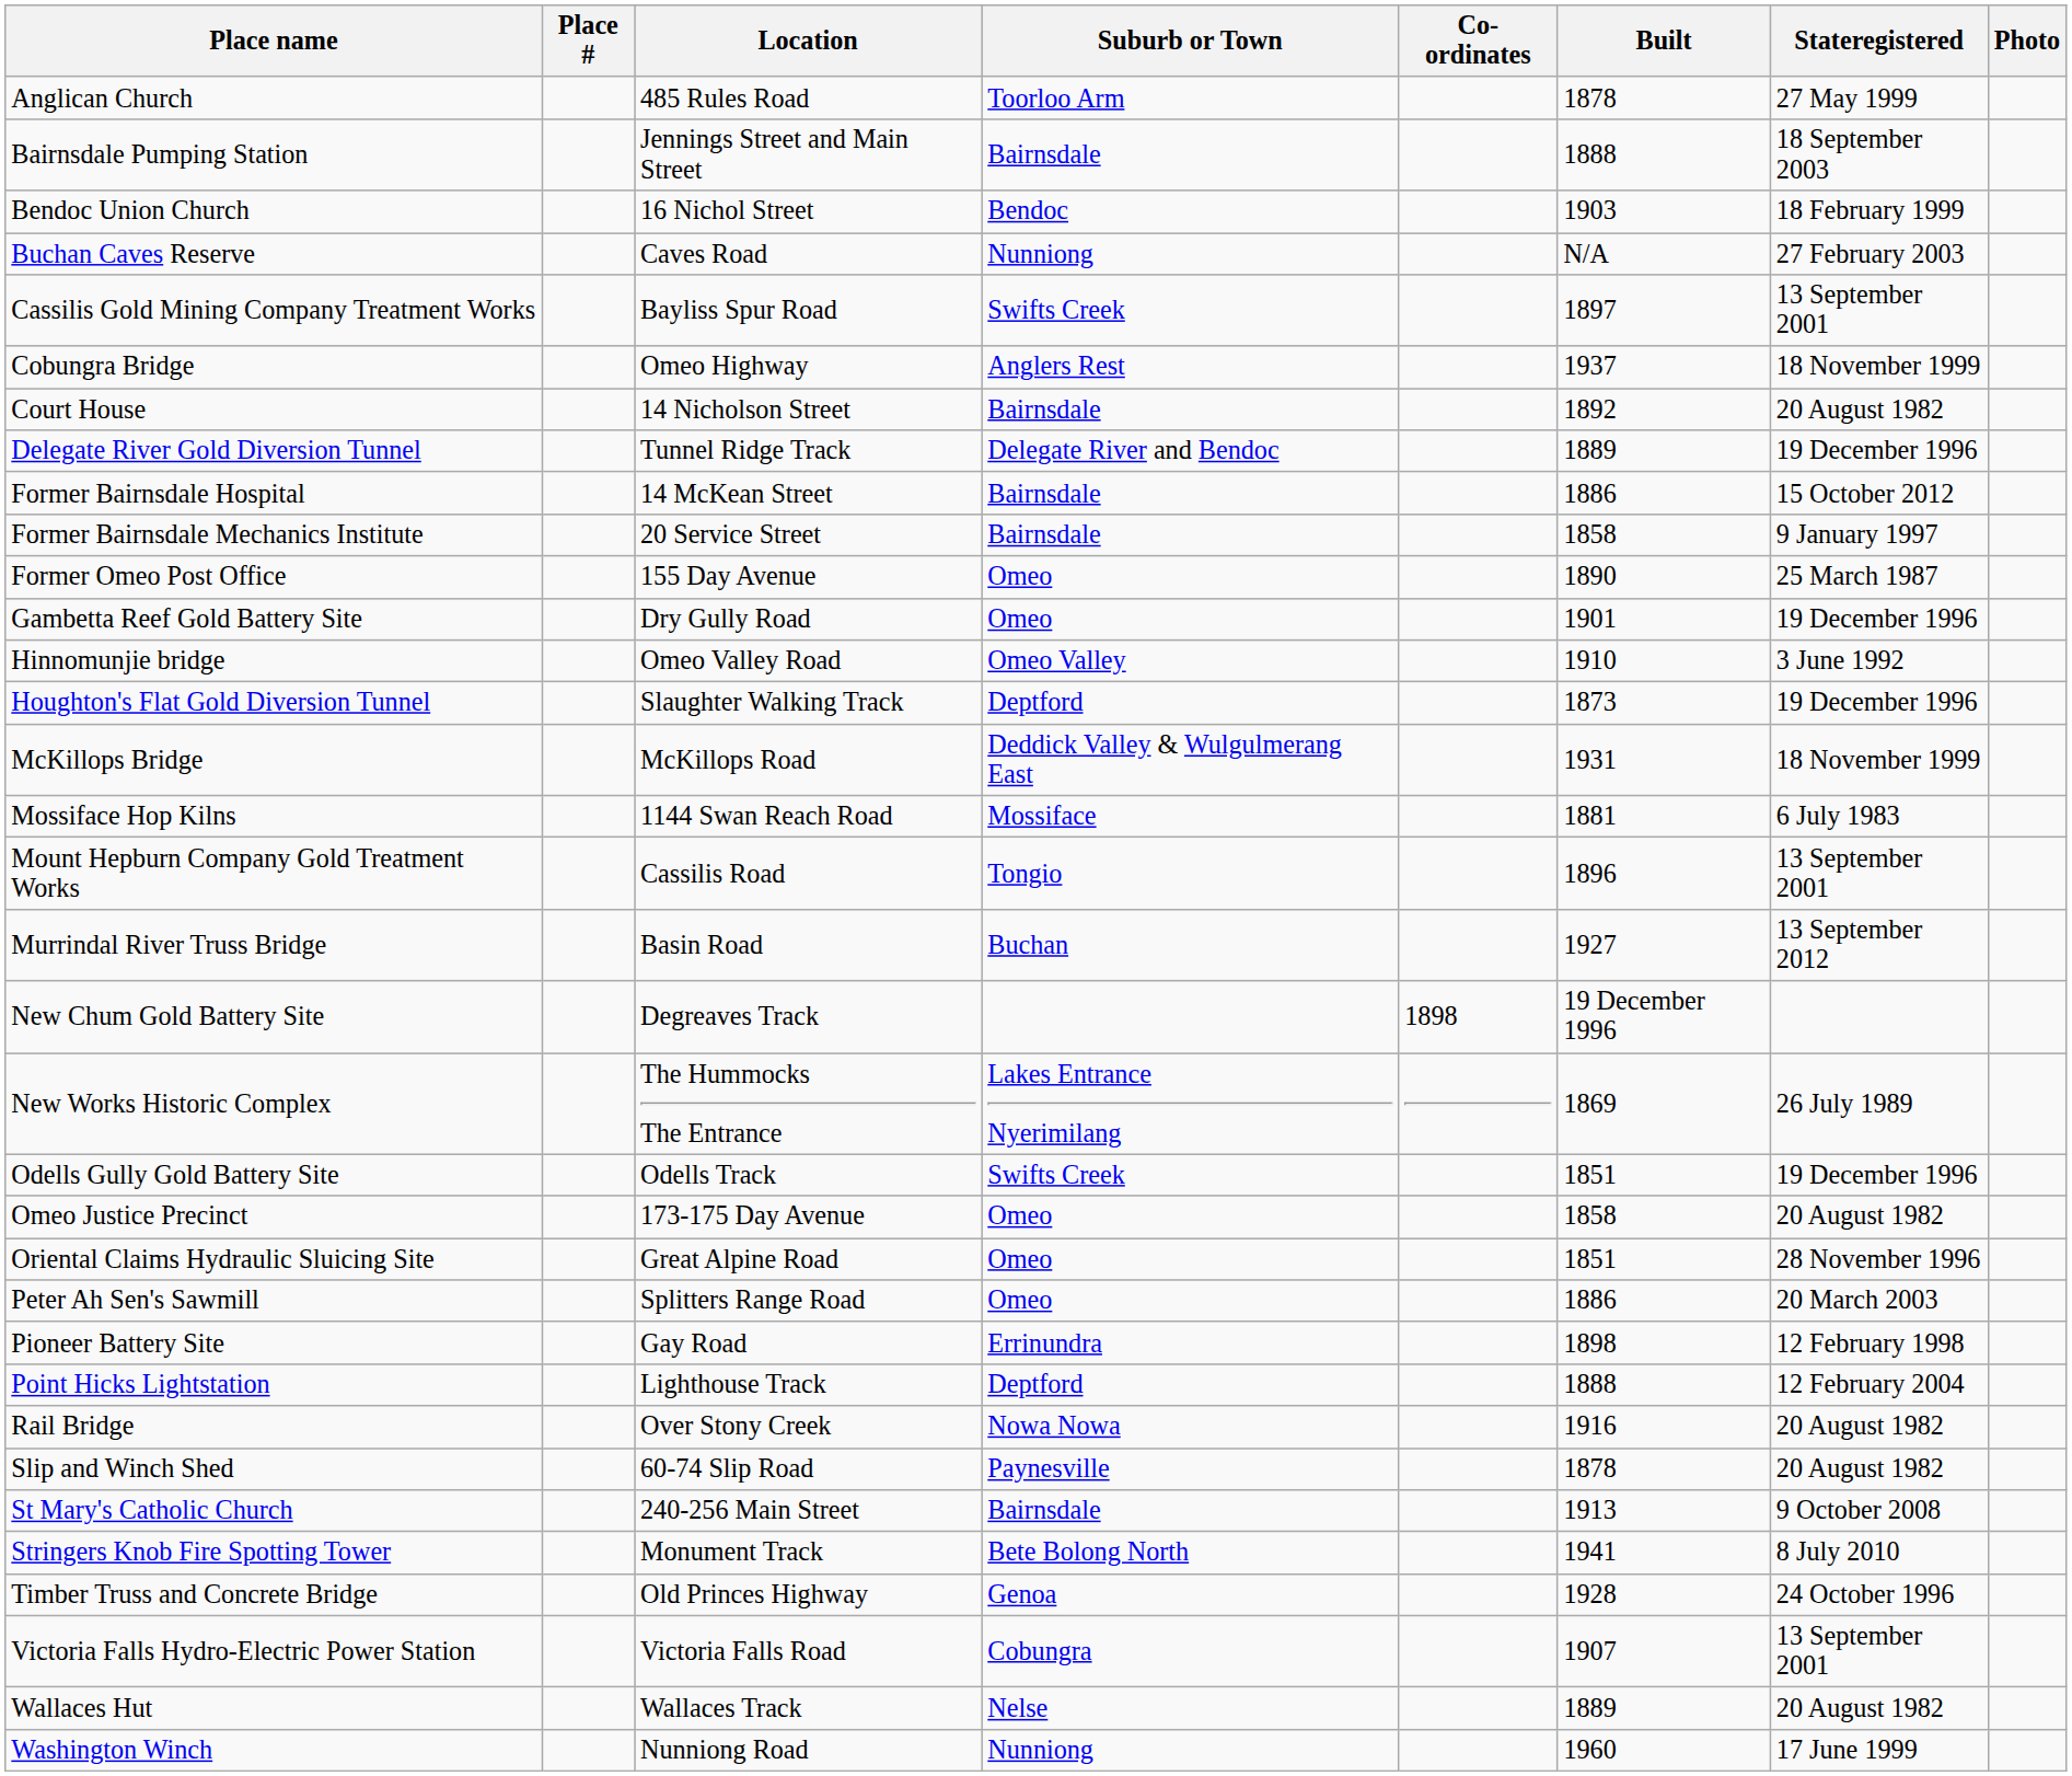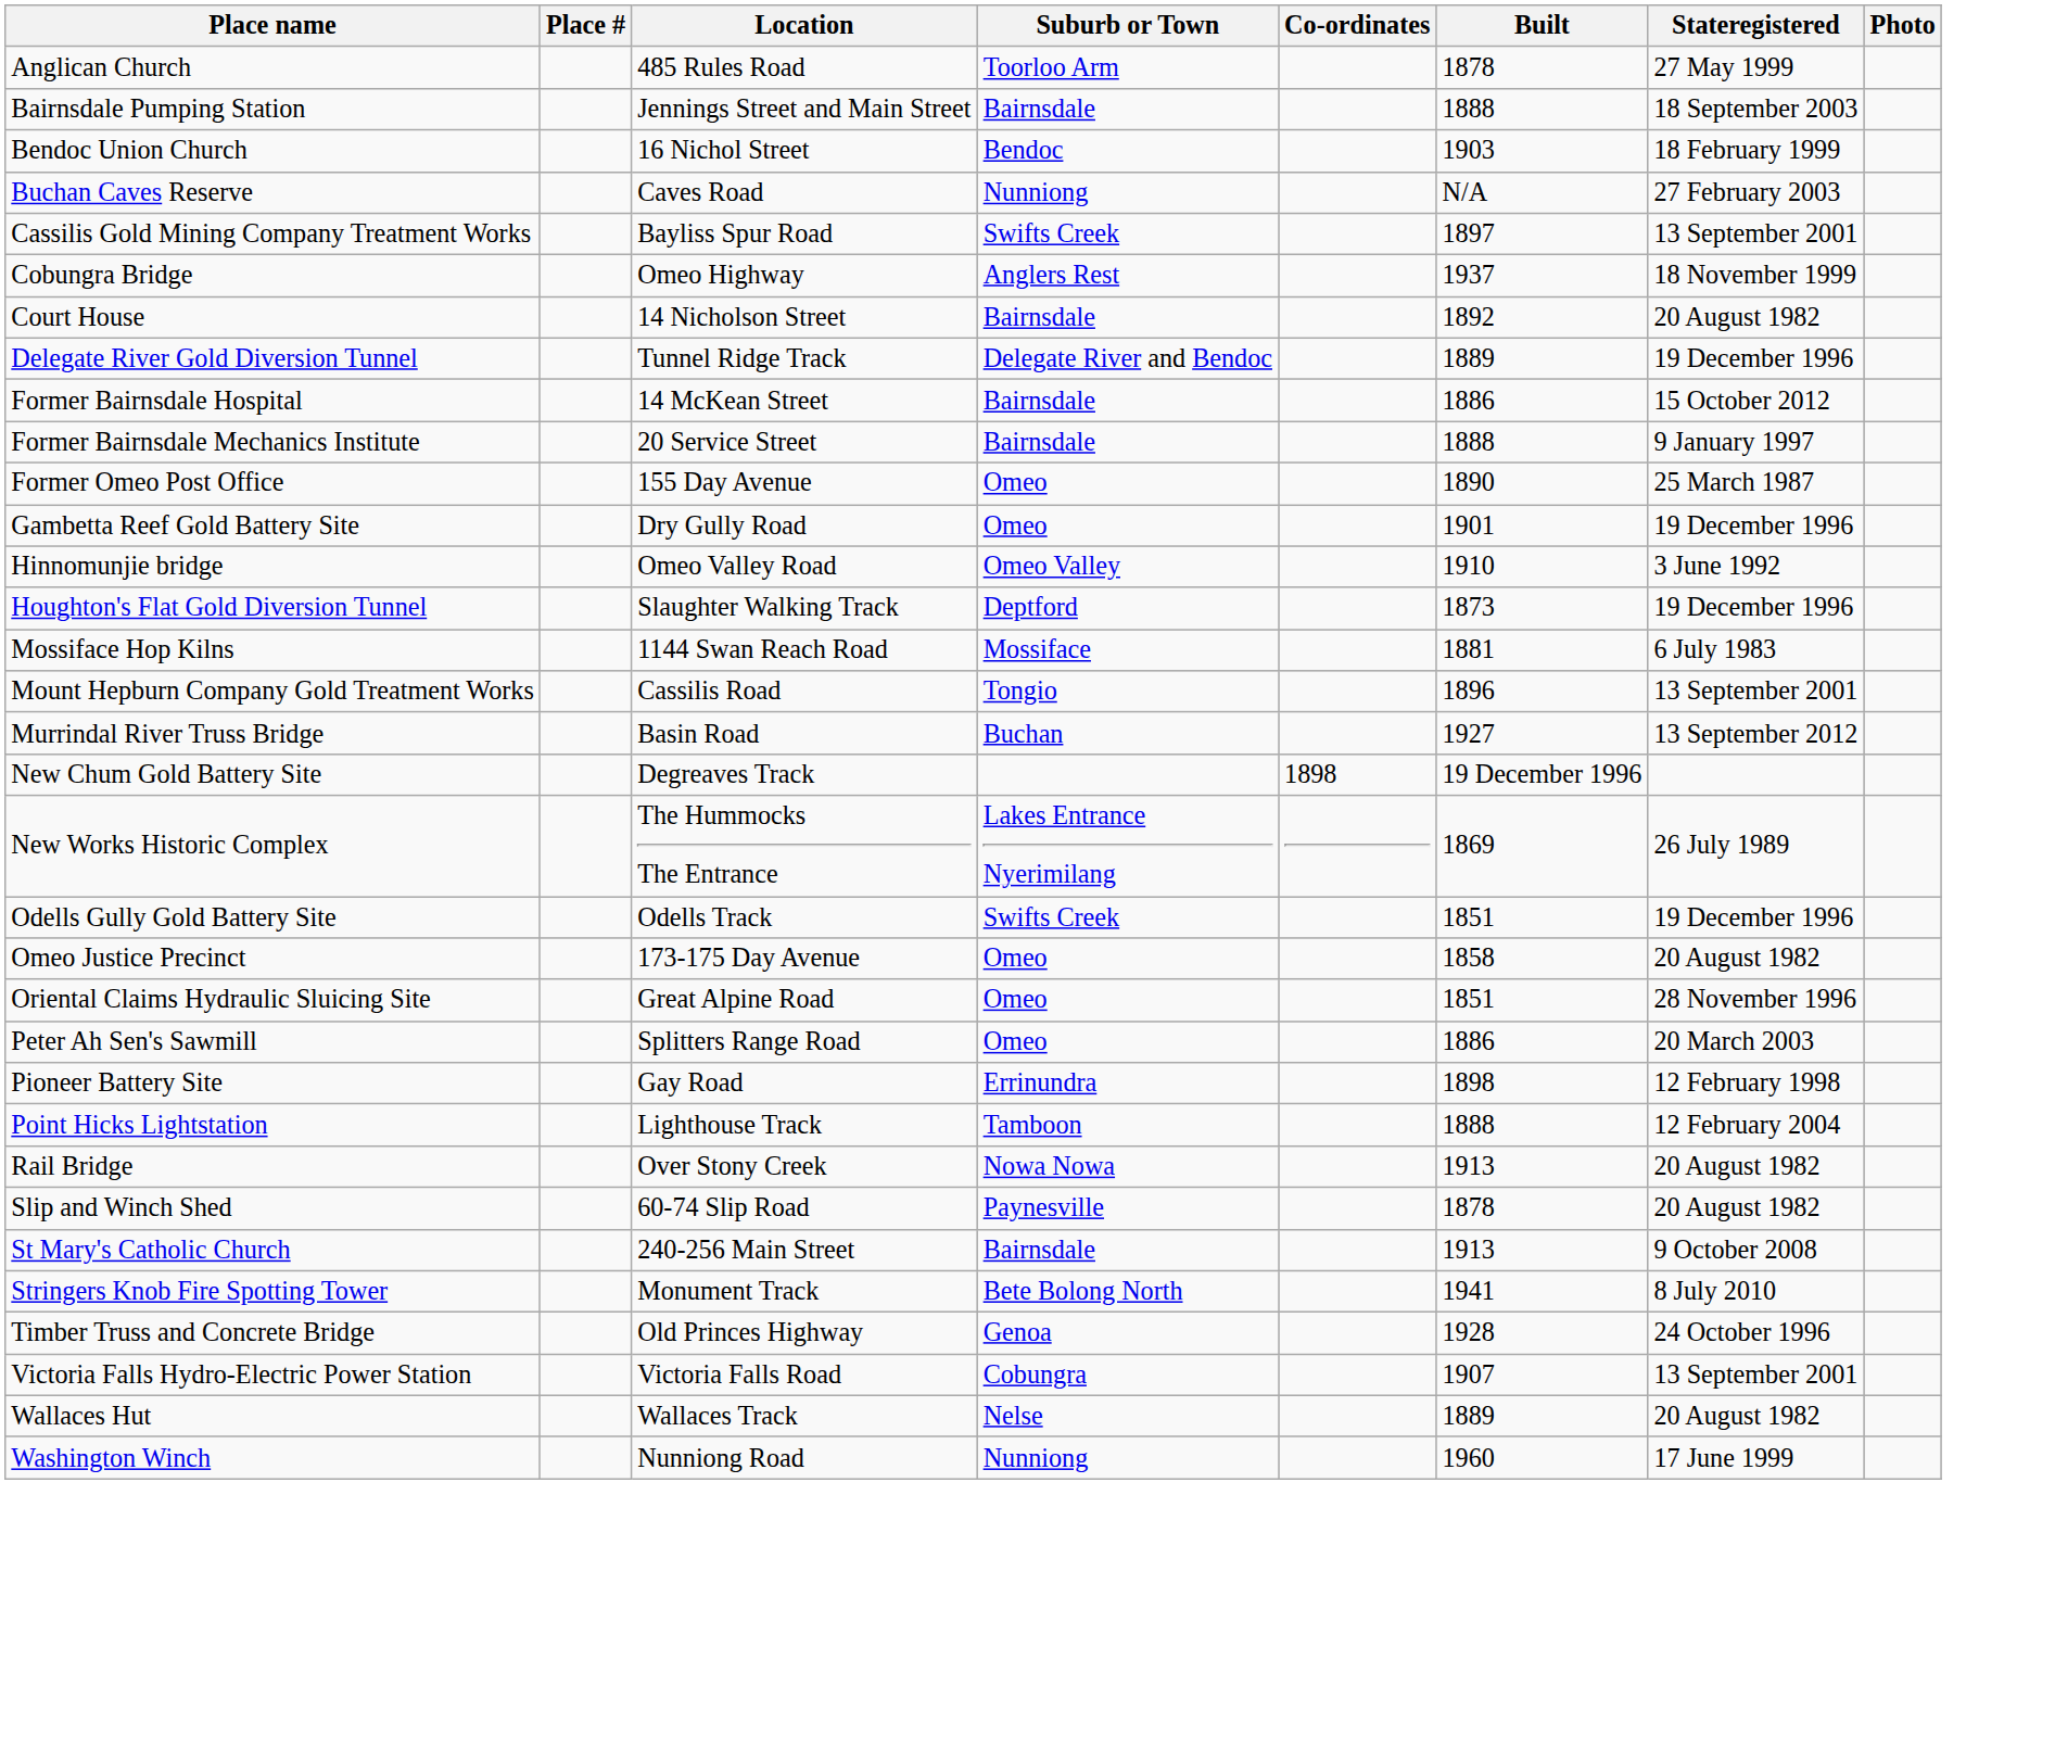 <table class="wikitable sortable">
 <tr>
 <th>Place name</th>
 <th>Place #</th>
 <th>Location</th>
 <th>Suburb or Town</th>
 <th>Co-ordinates</th>
 <th>Built</th>
 <th>Stateregistered</th>
 <th class="unsortable">Photo</th>
 </tr>
 <tr>
 <td>Anglican Church</td>
 <td></td>
 <td>485 Rules Road</td>
 <td><a href='#'>Toorloo Arm</a></td>
 <td></td>
 <td>1878</td>
 <td>27 May 1999</td>
 <td></td>
 </tr>
 <tr>
 <td>Bairnsdale Pumping Station</td>
 <td></td>
 <td>Jennings Street and Main Street</td>
 <td><a href='#'>Bairnsdale</a></td>
 <td></td>
 <td>1888</td>
 <td>18 September 2003</td>
 <td></td>
 </tr>
 <tr>
 <td>Bendoc Union Church</td>
 <td></td>
 <td>16 Nichol Street</td>
 <td><a href='#'>Bendoc</a></td>
 <td></td>
 <td>1903</td>
 <td>18 February 1999</td>
 <td></td>
 </tr>
 <tr>
 <td><a href='#'>Buchan Caves</a> Reserve</td>
 <td></td>
 <td>Caves Road</td>
 <td><a href='#'>Nunniong</a></td>
 <td></td>
 <td>N/A</td>
 <td>27 February 2003</td>
 <td></td>
 </tr>
 <tr>
 <td>Cassilis Gold Mining Company Treatment Works</td>
 <td></td>
 <td>Bayliss Spur Road</td>
 <td><a href='#'>Swifts Creek</a></td>
 <td></td>
 <td>1897</td>
 <td>13 September 2001</td>
 <td></td>
 </tr>
 <tr>
 <td>Cobungra Bridge</td>
 <td></td>
 <td>Omeo Highway</td>
 <td><a href='#'>Anglers Rest</a></td>
 <td></td>
 <td>1937</td>
 <td>18 November 1999</td>
 <td></td>
 </tr>
 <tr>
 <td>Court House</td>
 <td></td>
 <td>14 Nicholson Street</td>
 <td><a href='#'>Bairnsdale</a></td>
 <td></td>
 <td>1892</td>
 <td>20 August 1982</td>
 <td></td>
 </tr>
 <tr>
 <td><a href='#'>Delegate River Gold Diversion Tunnel</a></td>
 <td></td>
 <td>Tunnel Ridge Track</td>
 <td><a href='#'>Delegate River</a> and <a href='#'>Bendoc</a></td>
 <td></td>
 <td>1889</td>
 <td>19 December 1996</td>
 <td></td>
 </tr>
 <tr>
 <td>Former Bairnsdale Hospital</td>
 <td></td>
 <td>14 McKean Street</td>
 <td><a href='#'>Bairnsdale</a></td>
 <td></td>
 <td>1886</td>
 <td>15 October 2012</td>
 <td></td>
 </tr>
 <tr>
 <td>Former Bairnsdale Mechanics Institute</td>
 <td></td>
 <td>20 Service Street</td>
 <td><a href='#'>Bairnsdale</a></td>
 <td></td>
-<td>1858</td>
+<td>1888</td>
 <td>9 January 1997</td>
 <td></td>
 </tr>
 <tr>
 <td>Former Omeo Post Office</td>
 <td></td>
 <td>155 Day Avenue</td>
 <td><a href='#'>Omeo</a></td>
 <td></td>
 <td>1890</td>
 <td>25 March 1987</td>
 <td></td>
 </tr>
 <tr>
 <td>Gambetta Reef Gold Battery Site</td>
 <td></td>
 <td>Dry Gully Road</td>
 <td><a href='#'>Omeo</a></td>
 <td></td>
 <td>1901</td>
 <td>19 December 1996</td>
 <td></td>
 </tr>
 <tr>
 <td>Hinnomunjie bridge</td>
 <td></td>
 <td>Omeo Valley Road</td>
 <td><a href='#'>Omeo Valley</a></td>
 <td></td>
 <td>1910</td>
 <td>3 June 1992</td>
 <td></td>
 </tr>
 <tr>
 <td><a href='#'>Houghton's Flat Gold Diversion Tunnel</a></td>
 <td></td>
 <td>Slaughter Walking Track</td>
 <td><a href='#'>Deptford</a></td>
 <td></td>
 <td>1873</td>
 <td>19 December 1996</td>
-<td></td>
-</tr>
-<tr>
-<td>McKillops Bridge</td>
-<td></td>
-<td>McKillops Road</td>
-<td><a href='#'>Deddick Valley</a> & <a href='#'>Wulgulmerang East</a></td>
-<td></td>
-<td>1931</td>
-<td>18 November 1999</td>
 <td></td>
 </tr>
 <tr>
 <td>Mossiface Hop Kilns</td>
 <td></td>
 <td>1144 Swan Reach Road</td>
 <td><a href='#'>Mossiface</a></td>
 <td></td>
 <td>1881</td>
 <td>6 July 1983</td>
 <td></td>
 </tr>
 <tr>
 <td>Mount Hepburn Company Gold Treatment Works</td>
 <td></td>
 <td>Cassilis Road</td>
 <td><a href='#'>Tongio</a></td>
 <td></td>
 <td>1896</td>
 <td>13 September 2001</td>
 <td></td>
 </tr>
 <tr>
 <td>Murrindal River Truss Bridge</td>
 <td></td>
 <td>Basin Road</td>
 <td><a href='#'>Buchan</a></td>
 <td></td>
 <td>1927</td>
 <td>13 September 2012</td>
 <td></td>
 </tr>
 <tr>
 <td>New Chum Gold Battery Site</td>
 <td></td>
 <td>Degreaves Track</td>
 <td></td>
 <td>1898</td>
 <td>19 December 1996</td>
 <td></td>
 </tr>
 <tr>
 <td>New Works Historic Complex</td>
 <td></td>
 <td>The Hummocks<hr>The Entrance</td>
 <td><a href='#'>Lakes Entrance</a><hr><a href='#'>Nyerimilang</a></td>
 <td><hr></td>
 <td>1869</td>
 <td>26 July 1989</td>
 <td></td>
 </tr>
 <tr>
 <td>Odells Gully Gold Battery Site</td>
 <td></td>
 <td>Odells Track</td>
 <td><a href='#'>Swifts Creek</a></td>
 <td></td>
 <td>1851</td>
 <td>19 December 1996</td>
 <td></td>
 </tr>
 <tr>
 <td>Omeo Justice Precinct</td>
 <td></td>
 <td>173-175 Day Avenue</td>
 <td><a href='#'>Omeo</a></td>
 <td></td>
 <td>1858</td>
 <td>20 August 1982</td>
 <td></td>
 </tr>
 <tr>
 <td>Oriental Claims Hydraulic Sluicing Site</td>
 <td></td>
 <td>Great Alpine Road</td>
 <td><a href='#'>Omeo</a></td>
 <td></td>
 <td>1851</td>
 <td>28 November 1996</td>
 <td></td>
 </tr>
 <tr>
 <td>Peter Ah Sen's Sawmill</td>
 <td></td>
 <td>Splitters Range Road</td>
 <td><a href='#'>Omeo</a></td>
 <td></td>
 <td>1886</td>
 <td>20 March 2003</td>
 <td></td>
 </tr>
 <tr>
 <td>Pioneer Battery Site</td>
 <td></td>
 <td>Gay Road</td>
 <td><a href='#'>Errinundra</a></td>
 <td></td>
 <td>1898</td>
 <td>12 February 1998</td>
 <td></td>
 </tr>
 <tr>
 <td><a href='#'>Point Hicks Lightstation</a></td>
 <td></td>
 <td>Lighthouse Track</td>
-<td><a href='#'>Deptford</a></td>
+<td><a href='#'>Tamboon</a></td>
 <td></td>
 <td>1888</td>
 <td>12 February 2004</td>
 <td></td>
 </tr>
 <tr>
 <td>Rail Bridge</td>
 <td></td>
 <td>Over Stony Creek</td>
 <td><a href='#'>Nowa Nowa</a></td>
 <td></td>
-<td>1916</td>
+<td>1913</td>
 <td>20 August 1982</td>
 <td></td>
 </tr>
 <tr>
 <td>Slip and Winch Shed</td>
 <td></td>
 <td>60-74 Slip Road</td>
 <td><a href='#'>Paynesville</a></td>
 <td></td>
 <td>1878</td>
 <td>20 August 1982</td>
 <td></td>
 </tr>
 <tr>
 <td><a href='#'>St Mary's Catholic Church</a></td>
 <td></td>
 <td>240-256 Main Street</td>
 <td><a href='#'>Bairnsdale</a></td>
 <td></td>
 <td>1913</td>
 <td>9 October 2008</td>
 <td></td>
 </tr>
 <tr>
 <td><a href='#'>Stringers Knob Fire Spotting Tower</a></td>
 <td></td>
 <td>Monument Track</td>
 <td><a href='#'>Bete Bolong North</a></td>
 <td></td>
 <td>1941</td>
 <td>8 July 2010</td>
 <td></td>
 </tr>
 <tr>
 <td>Timber Truss and Concrete Bridge</td>
 <td></td>
 <td>Old Princes Highway</td>
 <td><a href='#'>Genoa</a></td>
 <td></td>
 <td>1928</td>
 <td>24 October 1996</td>
 </tr>
 <tr>
 <td>Victoria Falls Hydro-Electric Power Station</td>
 <td></td>
 <td>Victoria Falls Road</td>
 <td><a href='#'>Cobungra</a></td>
 <td></td>
 <td>1907</td>
 <td>13 September 2001</td>
 <td></td>
 </tr>
 <tr>
 <td>Wallaces Hut</td>
 <td></td>
 <td>Wallaces Track</td>
 <td><a href='#'>Nelse</a></td>
 <td></td>
 <td>1889</td>
 <td>20 August 1982</td>
 <td></td>
 </tr>
 <tr>
 <td><a href='#'>Washington Winch</a></td>
 <td></td>
 <td>Nunniong Road</td>
 <td><a href='#'>Nunniong</a></td>
 <td></td>
 <td>1960</td>
 <td>17 June 1999</td>
 <td></td>
 </tr>
 </table>
